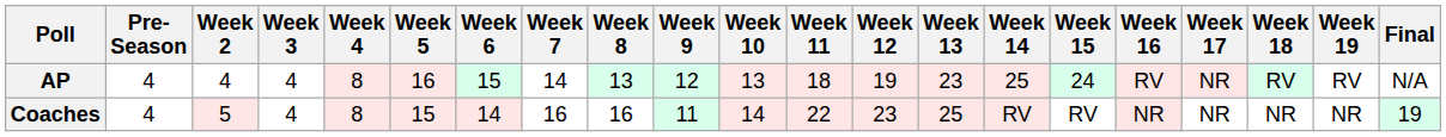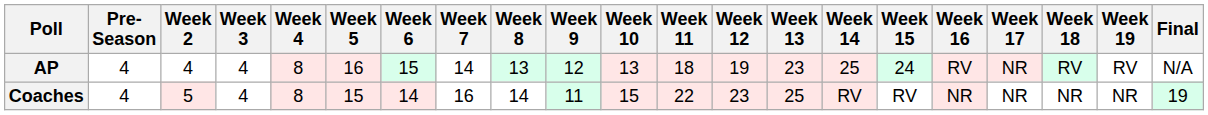 <table class="wikitable" style="white-space:nowrap;font-size:90%">
 <tr>
 <th>Poll</th>
 <th>Pre-<br>Season</th>
 <th>Week<br>2</th>
 <th>Week<br>3</th>
 <th>Week<br>4</th>
 <th>Week<br>5</th>
 <th>Week<br>6</th>
 <th>Week<br>7</th>
 <th>Week<br>8</th>
 <th>Week<br>9</th>
 <th>Week<br>10</th>
 <th>Week<br>11</th>
 <th>Week<br>12</th>
 <th>Week<br>13</th>
 <th>Week<br>14</th>
 <th>Week<br>15</th>
 <th>Week<br>16</th>
 <th>Week<br>17</th>
 <th>Week<br>18</th>
 <th>Week<br>19</th>
 <th>Final</th>
 </tr>
 <tr style="text-align:center;">
 <th>AP</th>
 <td style="background:#FFF;">4</td>
 <td style="background:#FFF;">4</td>
 <td style="background:#FFF;">4</td>
 <td style="background:#FFE6E6;">8</td>
 <td style="background:#FFE6E6;">16</td>
 <td style="background:#D8FFEB;">15</td>
 <td style="background:#FFF;">14</td>
 <td style="background:#D8FFEB;">13</td>
 <td style="background:#D8FFEB;">12</td>
 <td style="background:#FFE6E6;">13</td>
 <td style="background:#FFE6E6;">18</td>
 <td style="background:#FFE6E6;">19</td>
 <td style="background:#FFE6E6;">23</td>
 <td style="background:#FFE6E6;">25</td>
 <td style="background:#D8FFEB;">24</td>
 <td style="background:#FFE6E6;">RV</td>
 <td style="background:#FFE6E6;">NR</td>
 <td style="background:#D8FFEB;">RV</td>
 <td style="background:#FFF;">RV</td>
 <td style="background:#FFF;">N/A</td>
 </tr>
 <tr style="text-align:center;">
 <th>Coaches</th>
 <td style="background:#FFF;">4</td>
 <td style="background:#FFE6E6;">5</td>
 <td style="background:#FFF;">4</td>
 <td style="background:#FFE6E6;">8</td>
 <td style="background:#FFE6E6;">15</td>
 <td style="background:#FFE6E6;">14</td>
 <td style="background:#FFF;">16</td>
-<td style="background:#FFF;">16</td>
+<td style="background:#FFF;">14</td>
 <td style="background:#D8FFEB;">11</td>
-<td style="background:#FFE6E6;">14</td>
+<td style="background:#FFE6E6;">15</td>
 <td style="background:#FFE6E6;">22</td>
 <td style="background:#FFE6E6;">23</td>
 <td style="background:#FFE6E6;">25</td>
 <td style="background:#FFE6E6;">RV</td>
 <td style="background:#FFF;">RV</td>
 <td style="background:#FFE6E6;">NR</td>
 <td style="background:#FFF;">NR</td>
 <td style="background:#FFF;">NR</td>
 <td style="background:#FFF;">NR</td>
 <td style="background:#D8FFEB;">19</td>
 </tr>
 </table>
